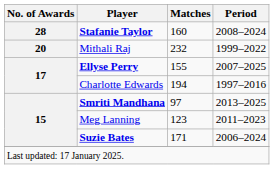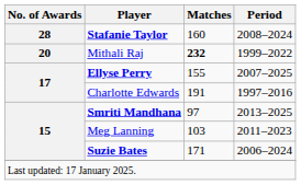 <table class="wikitable sortable">
 <tr>
 <th scope="col">No. of Awards</th>
 <th scope="col" class=unsortable>Player</th>
 <th scope="col">Matches</th>
 <th scope="col" class=unsortable>Period</th>
 </tr>
 <tr>
 <th scope="row">28</th>
 <td> <strong><a href='#'>Stafanie Taylor</a></strong></td>
 <td>160</td>
 <td>2008–2024</td>
 </tr>
 <tr>
 <th scope="row">20</th>
 <td> <a href='#'>Mithali Raj</a></td>
-<td>232</td>
+<td><strong>232</strong></td>
 <td>1999–2022</td>
 </tr>
 <tr>
 <th scope="row" rowspan=2>17</th>
 <td> <strong><a href='#'>Ellyse Perry</a></strong></td>
 <td>155</td>
 <td>2007–2025</td>
 </tr>
 <tr>
 <td> <a href='#'>Charlotte Edwards</a></td>
-<td>194</td>
+<td>191</td>
 <td>1997–2016</td>
 </tr>
 <tr>
 <th scope="row" rowspan=3>15</th>
 <td> <strong><a href='#'>Smriti Mandhana</a></strong></td>
 <td>97</td>
 <td>2013–2025</td>
 </tr>
 <tr>
 <td> <a href='#'>Meg Lanning</a></td>
-<td>123</td>
+<td>103</td>
 <td>2011–2023</td>
 </tr>
 <tr>
 <td> <strong><a href='#'>Suzie Bates</a></strong></td>
 <td>171</td>
 <td>2006–2024</td>
 </tr>
 <tr>
 </tr>
 <tr class="sortbottom">
 <td colspan="5" scope="row" style="text-align:left;"><small>Last updated: 17 January 2025.</small></td>
 </tr>
 </table>
